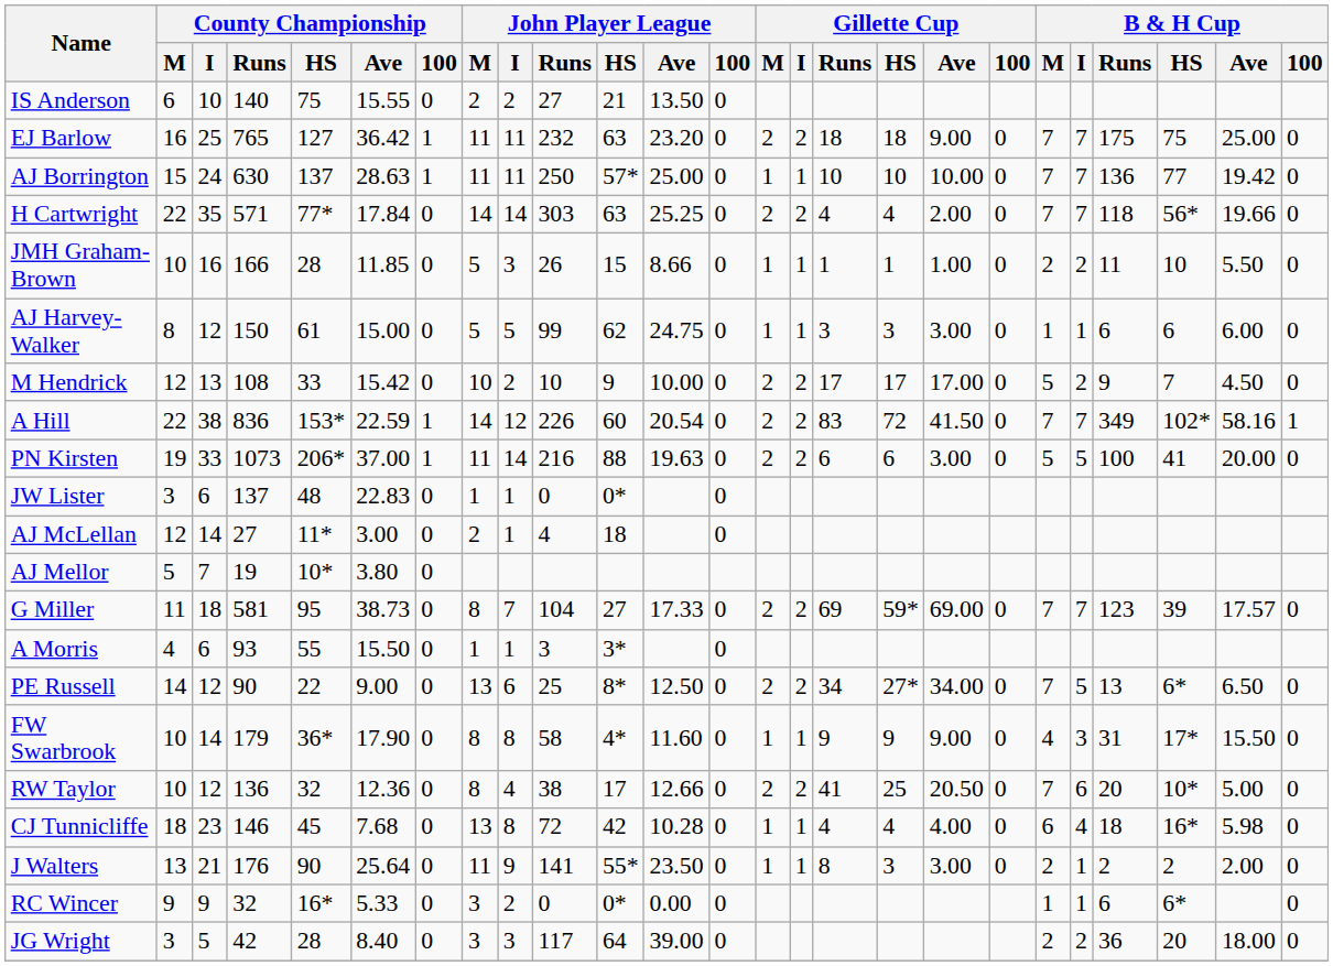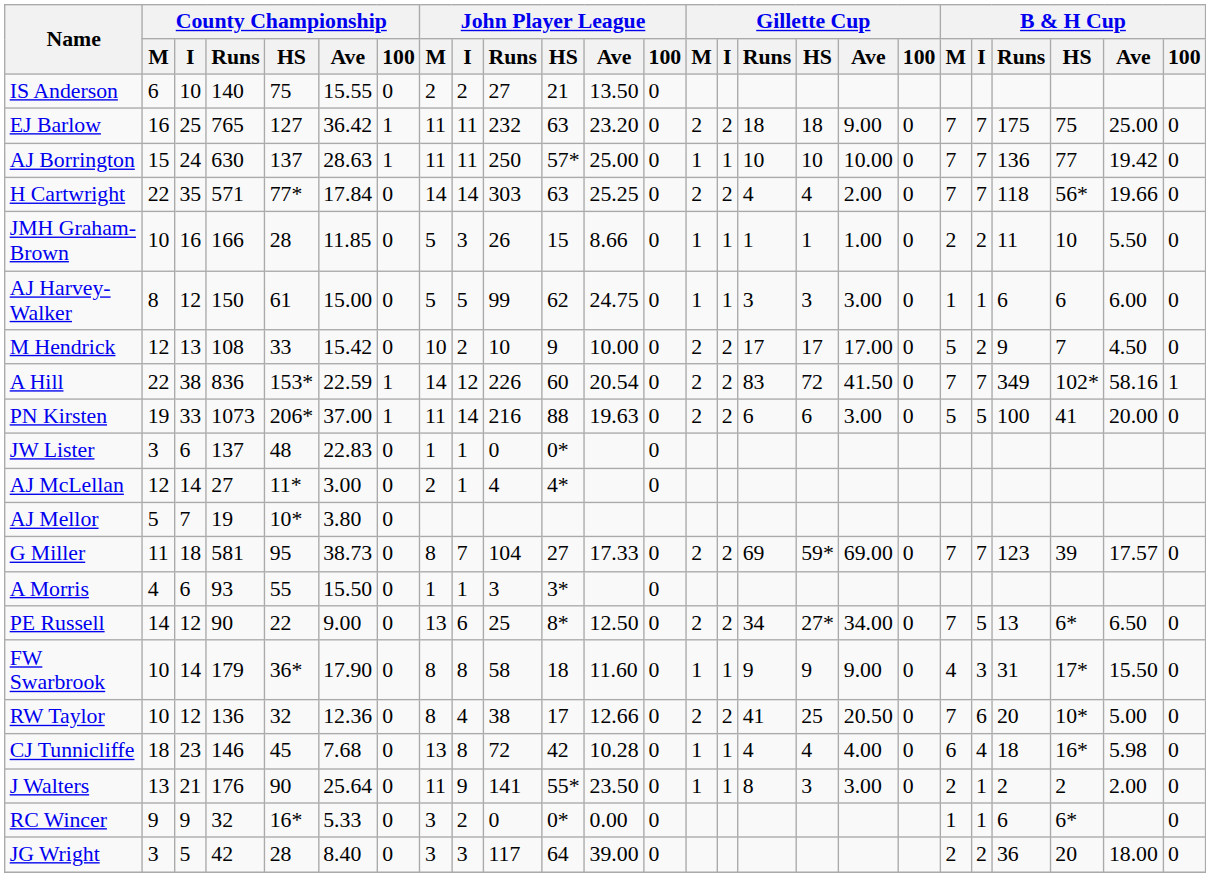 <table class="wikitable " width="100%">
 <tr bgcolor="#efefef">
 <th rowspan=2>Name</th>
 <th colspan=6><a href='#'>County Championship</a></th>
 <th colspan=6><a href='#'>John Player League</a></th>
 <th colspan=6><a href='#'>Gillette Cup</a></th>
 <th colspan=6><a href='#'>B & H Cup</a></th>
 </tr>
 <tr>
 <th>M</th>
 <th>I</th>
 <th>Runs</th>
 <th>HS</th>
 <th>Ave</th>
 <th>100</th>
 <th>M</th>
 <th>I</th>
 <th>Runs</th>
 <th>HS</th>
 <th>Ave</th>
 <th>100</th>
 <th>M</th>
 <th>I</th>
 <th>Runs</th>
 <th>HS</th>
 <th>Ave</th>
 <th>100</th>
 <th>M</th>
 <th>I</th>
 <th>Runs</th>
 <th>HS</th>
 <th>Ave</th>
 <th>100</th>
 </tr>
 <tr>
 <td><a href='#'>IS Anderson</a></td>
 <td>6</td>
 <td>10</td>
 <td>140</td>
 <td>75</td>
 <td>15.55</td>
 <td>0</td>
 <td>2</td>
 <td>2</td>
 <td>27</td>
 <td>21</td>
 <td>13.50</td>
 <td>0</td>
 <td></td>
 <td></td>
 <td></td>
 <td></td>
 <td></td>
 <td></td>
 <td></td>
 <td></td>
 <td></td>
 <td></td>
 <td></td>
 <td></td>
 </tr>
 <tr>
 <td><a href='#'>EJ Barlow</a></td>
 <td>16</td>
 <td>25</td>
 <td>765</td>
 <td>127</td>
 <td>36.42</td>
 <td>1</td>
 <td>11</td>
 <td>11</td>
 <td>232</td>
 <td>63</td>
 <td>23.20</td>
 <td>0</td>
 <td>2</td>
 <td>2</td>
 <td>18</td>
 <td>18</td>
 <td>9.00</td>
 <td>0</td>
 <td>7</td>
 <td>7</td>
 <td>175</td>
 <td>75</td>
 <td>25.00</td>
 <td>0</td>
 </tr>
 <tr>
 <td><a href='#'>AJ Borrington</a></td>
 <td>15</td>
 <td>24</td>
 <td>630</td>
 <td>137</td>
 <td>28.63</td>
 <td>1</td>
 <td>11</td>
 <td>11</td>
 <td>250</td>
 <td>57*</td>
 <td>25.00</td>
 <td>0</td>
 <td>1</td>
 <td>1</td>
 <td>10</td>
 <td>10</td>
 <td>10.00</td>
 <td>0</td>
 <td>7</td>
 <td>7</td>
 <td>136</td>
 <td>77</td>
 <td>19.42</td>
 <td>0</td>
 </tr>
 <tr>
 <td><a href='#'>H Cartwright</a></td>
 <td>22</td>
 <td>35</td>
 <td>571</td>
 <td>77*</td>
 <td>17.84</td>
 <td>0</td>
 <td>14</td>
 <td>14</td>
 <td>303</td>
 <td>63</td>
 <td>25.25</td>
 <td>0</td>
 <td>2</td>
 <td>2</td>
 <td>4</td>
 <td>4</td>
 <td>2.00</td>
 <td>0</td>
 <td>7</td>
 <td>7</td>
 <td>118</td>
 <td>56*</td>
 <td>19.66</td>
 <td>0</td>
 </tr>
 <tr>
 <td><a href='#'>JMH Graham-Brown</a></td>
 <td>10</td>
 <td>16</td>
 <td>166</td>
 <td>28</td>
 <td>11.85</td>
 <td>0</td>
 <td>5</td>
 <td>3</td>
 <td>26</td>
 <td>15</td>
 <td>8.66</td>
 <td>0</td>
 <td>1</td>
 <td>1</td>
 <td>1</td>
 <td>1</td>
 <td>1.00</td>
 <td>0</td>
 <td>2</td>
 <td>2</td>
 <td>11</td>
 <td>10</td>
 <td>5.50</td>
 <td>0</td>
 </tr>
 <tr>
 <td><a href='#'>AJ Harvey-Walker</a></td>
 <td>8</td>
 <td>12</td>
 <td>150</td>
 <td>61</td>
 <td>15.00</td>
 <td>0</td>
 <td>5</td>
 <td>5</td>
 <td>99</td>
 <td>62</td>
 <td>24.75</td>
 <td>0</td>
 <td>1</td>
 <td>1</td>
 <td>3</td>
 <td>3</td>
 <td>3.00</td>
 <td>0</td>
 <td>1</td>
 <td>1</td>
 <td>6</td>
 <td>6</td>
 <td>6.00</td>
 <td>0</td>
 </tr>
 <tr>
 <td><a href='#'>M Hendrick</a></td>
 <td>12</td>
 <td>13</td>
 <td>108</td>
 <td>33</td>
 <td>15.42</td>
 <td>0</td>
 <td>10</td>
 <td>2</td>
 <td>10</td>
 <td>9</td>
 <td>10.00</td>
 <td>0</td>
 <td>2</td>
 <td>2</td>
 <td>17</td>
 <td>17</td>
 <td>17.00</td>
 <td>0</td>
 <td>5</td>
 <td>2</td>
 <td>9</td>
 <td>7</td>
 <td>4.50</td>
 <td>0</td>
 </tr>
 <tr>
 <td><a href='#'>A Hill</a></td>
 <td>22</td>
 <td>38</td>
 <td>836</td>
 <td>153*</td>
 <td>22.59</td>
 <td>1</td>
 <td>14</td>
 <td>12</td>
 <td>226</td>
 <td>60</td>
 <td>20.54</td>
 <td>0</td>
 <td>2</td>
 <td>2</td>
 <td>83</td>
 <td>72</td>
 <td>41.50</td>
 <td>0</td>
 <td>7</td>
 <td>7</td>
 <td>349</td>
 <td>102*</td>
 <td>58.16</td>
 <td>1</td>
 </tr>
 <tr>
 <td><a href='#'>PN Kirsten</a></td>
 <td>19</td>
 <td>33</td>
 <td>1073</td>
 <td>206*</td>
 <td>37.00</td>
 <td>1</td>
 <td>11</td>
 <td>14</td>
 <td>216</td>
 <td>88</td>
 <td>19.63</td>
 <td>0</td>
 <td>2</td>
 <td>2</td>
 <td>6</td>
 <td>6</td>
 <td>3.00</td>
 <td>0</td>
 <td>5</td>
 <td>5</td>
 <td>100</td>
 <td>41</td>
 <td>20.00</td>
 <td>0</td>
 </tr>
 <tr>
 <td><a href='#'>JW Lister</a></td>
 <td>3</td>
 <td>6</td>
 <td>137</td>
 <td>48</td>
 <td>22.83</td>
 <td>0</td>
 <td>1</td>
 <td>1</td>
 <td>0</td>
 <td>0*</td>
 <td></td>
 <td>0</td>
 <td></td>
 <td></td>
 <td></td>
 <td></td>
 <td></td>
 <td></td>
 <td></td>
 <td></td>
 <td></td>
 <td></td>
 <td></td>
 <td></td>
 </tr>
 <tr>
 <td><a href='#'>AJ McLellan</a></td>
 <td>12</td>
 <td>14</td>
 <td>27</td>
 <td>11*</td>
 <td>3.00</td>
 <td>0</td>
 <td>2</td>
 <td>1</td>
 <td>4</td>
-<td>18</td>
+<td>4*</td>
 <td></td>
 <td>0</td>
 <td></td>
 <td></td>
 <td></td>
 <td></td>
 <td></td>
 <td></td>
 <td></td>
 <td></td>
 <td></td>
 <td></td>
 <td></td>
 <td></td>
 </tr>
 <tr>
 <td><a href='#'>AJ Mellor</a></td>
 <td>5</td>
 <td>7</td>
 <td>19</td>
 <td>10*</td>
 <td>3.80</td>
 <td>0</td>
 <td></td>
 <td></td>
 <td></td>
 <td></td>
 <td></td>
 <td></td>
 <td></td>
 <td></td>
 <td></td>
 <td></td>
 <td></td>
 <td></td>
 <td></td>
 <td></td>
 <td></td>
 <td></td>
 <td></td>
 <td></td>
 </tr>
 <tr>
 <td><a href='#'>G Miller</a></td>
 <td>11</td>
 <td>18</td>
 <td>581</td>
 <td>95</td>
 <td>38.73</td>
 <td>0</td>
 <td>8</td>
 <td>7</td>
 <td>104</td>
 <td>27</td>
 <td>17.33</td>
 <td>0</td>
 <td>2</td>
 <td>2</td>
 <td>69</td>
 <td>59*</td>
 <td>69.00</td>
 <td>0</td>
 <td>7</td>
 <td>7</td>
 <td>123</td>
 <td>39</td>
 <td>17.57</td>
 <td>0</td>
 </tr>
 <tr>
 <td><a href='#'>A Morris</a></td>
 <td>4</td>
 <td>6</td>
 <td>93</td>
 <td>55</td>
 <td>15.50</td>
 <td>0</td>
 <td>1</td>
 <td>1</td>
 <td>3</td>
 <td>3*</td>
 <td></td>
 <td>0</td>
 <td></td>
 <td></td>
 <td></td>
 <td></td>
 <td></td>
 <td></td>
 <td></td>
 <td></td>
 <td></td>
 <td></td>
 <td></td>
 <td></td>
 </tr>
 <tr>
 <td><a href='#'>PE Russell</a></td>
 <td>14</td>
 <td>12</td>
 <td>90</td>
 <td>22</td>
 <td>9.00</td>
 <td>0</td>
 <td>13</td>
 <td>6</td>
 <td>25</td>
 <td>8*</td>
 <td>12.50</td>
 <td>0</td>
 <td>2</td>
 <td>2</td>
 <td>34</td>
 <td>27*</td>
 <td>34.00</td>
 <td>0</td>
 <td>7</td>
 <td>5</td>
 <td>13</td>
 <td>6*</td>
 <td>6.50</td>
 <td>0</td>
 </tr>
 <tr>
 <td><a href='#'>FW Swarbrook</a></td>
 <td>10</td>
 <td>14</td>
 <td>179</td>
 <td>36*</td>
 <td>17.90</td>
 <td>0</td>
 <td>8</td>
 <td>8</td>
 <td>58</td>
-<td>4*</td>
+<td>18</td>
 <td>11.60</td>
 <td>0</td>
 <td>1</td>
 <td>1</td>
 <td>9</td>
 <td>9</td>
 <td>9.00</td>
 <td>0</td>
 <td>4</td>
 <td>3</td>
 <td>31</td>
 <td>17*</td>
 <td>15.50</td>
 <td>0</td>
 </tr>
 <tr>
 <td><a href='#'>RW Taylor</a></td>
 <td>10</td>
 <td>12</td>
 <td>136</td>
 <td>32</td>
 <td>12.36</td>
 <td>0</td>
 <td>8</td>
 <td>4</td>
 <td>38</td>
 <td>17</td>
 <td>12.66</td>
 <td>0</td>
 <td>2</td>
 <td>2</td>
 <td>41</td>
 <td>25</td>
 <td>20.50</td>
 <td>0</td>
 <td>7</td>
 <td>6</td>
 <td>20</td>
 <td>10*</td>
 <td>5.00</td>
 <td>0</td>
 </tr>
 <tr>
 <td><a href='#'>CJ Tunnicliffe</a></td>
 <td>18</td>
 <td>23</td>
 <td>146</td>
 <td>45</td>
 <td>7.68</td>
 <td>0</td>
 <td>13</td>
 <td>8</td>
 <td>72</td>
 <td>42</td>
 <td>10.28</td>
 <td>0</td>
 <td>1</td>
 <td>1</td>
 <td>4</td>
 <td>4</td>
 <td>4.00</td>
 <td>0</td>
 <td>6</td>
 <td>4</td>
 <td>18</td>
 <td>16*</td>
 <td>5.98</td>
 <td>0</td>
 </tr>
 <tr>
 <td><a href='#'>J Walters</a></td>
 <td>13</td>
 <td>21</td>
 <td>176</td>
 <td>90</td>
 <td>25.64</td>
 <td>0</td>
 <td>11</td>
 <td>9</td>
 <td>141</td>
 <td>55*</td>
 <td>23.50</td>
 <td>0</td>
 <td>1</td>
 <td>1</td>
 <td>8</td>
 <td>3</td>
 <td>3.00</td>
 <td>0</td>
 <td>2</td>
 <td>1</td>
 <td>2</td>
 <td>2</td>
 <td>2.00</td>
 <td>0</td>
 </tr>
 <tr>
 <td><a href='#'>RC Wincer</a></td>
 <td>9</td>
 <td>9</td>
 <td>32</td>
 <td>16*</td>
 <td>5.33</td>
 <td>0</td>
 <td>3</td>
 <td>2</td>
 <td>0</td>
 <td>0*</td>
 <td>0.00</td>
 <td>0</td>
 <td></td>
 <td></td>
 <td></td>
 <td></td>
 <td></td>
 <td></td>
 <td>1</td>
 <td>1</td>
 <td>6</td>
 <td>6*</td>
 <td></td>
 <td>0</td>
 </tr>
 <tr>
 <td><a href='#'>JG Wright</a></td>
 <td>3</td>
 <td>5</td>
 <td>42</td>
 <td>28</td>
 <td>8.40</td>
 <td>0</td>
 <td>3</td>
 <td>3</td>
 <td>117</td>
 <td>64</td>
 <td>39.00</td>
 <td>0</td>
 <td></td>
 <td></td>
 <td></td>
 <td></td>
 <td></td>
 <td></td>
 <td>2</td>
 <td>2</td>
 <td>36</td>
 <td>20</td>
 <td>18.00</td>
 <td>0</td>
 </tr>
 <tr>
 </tr>
 </table>
